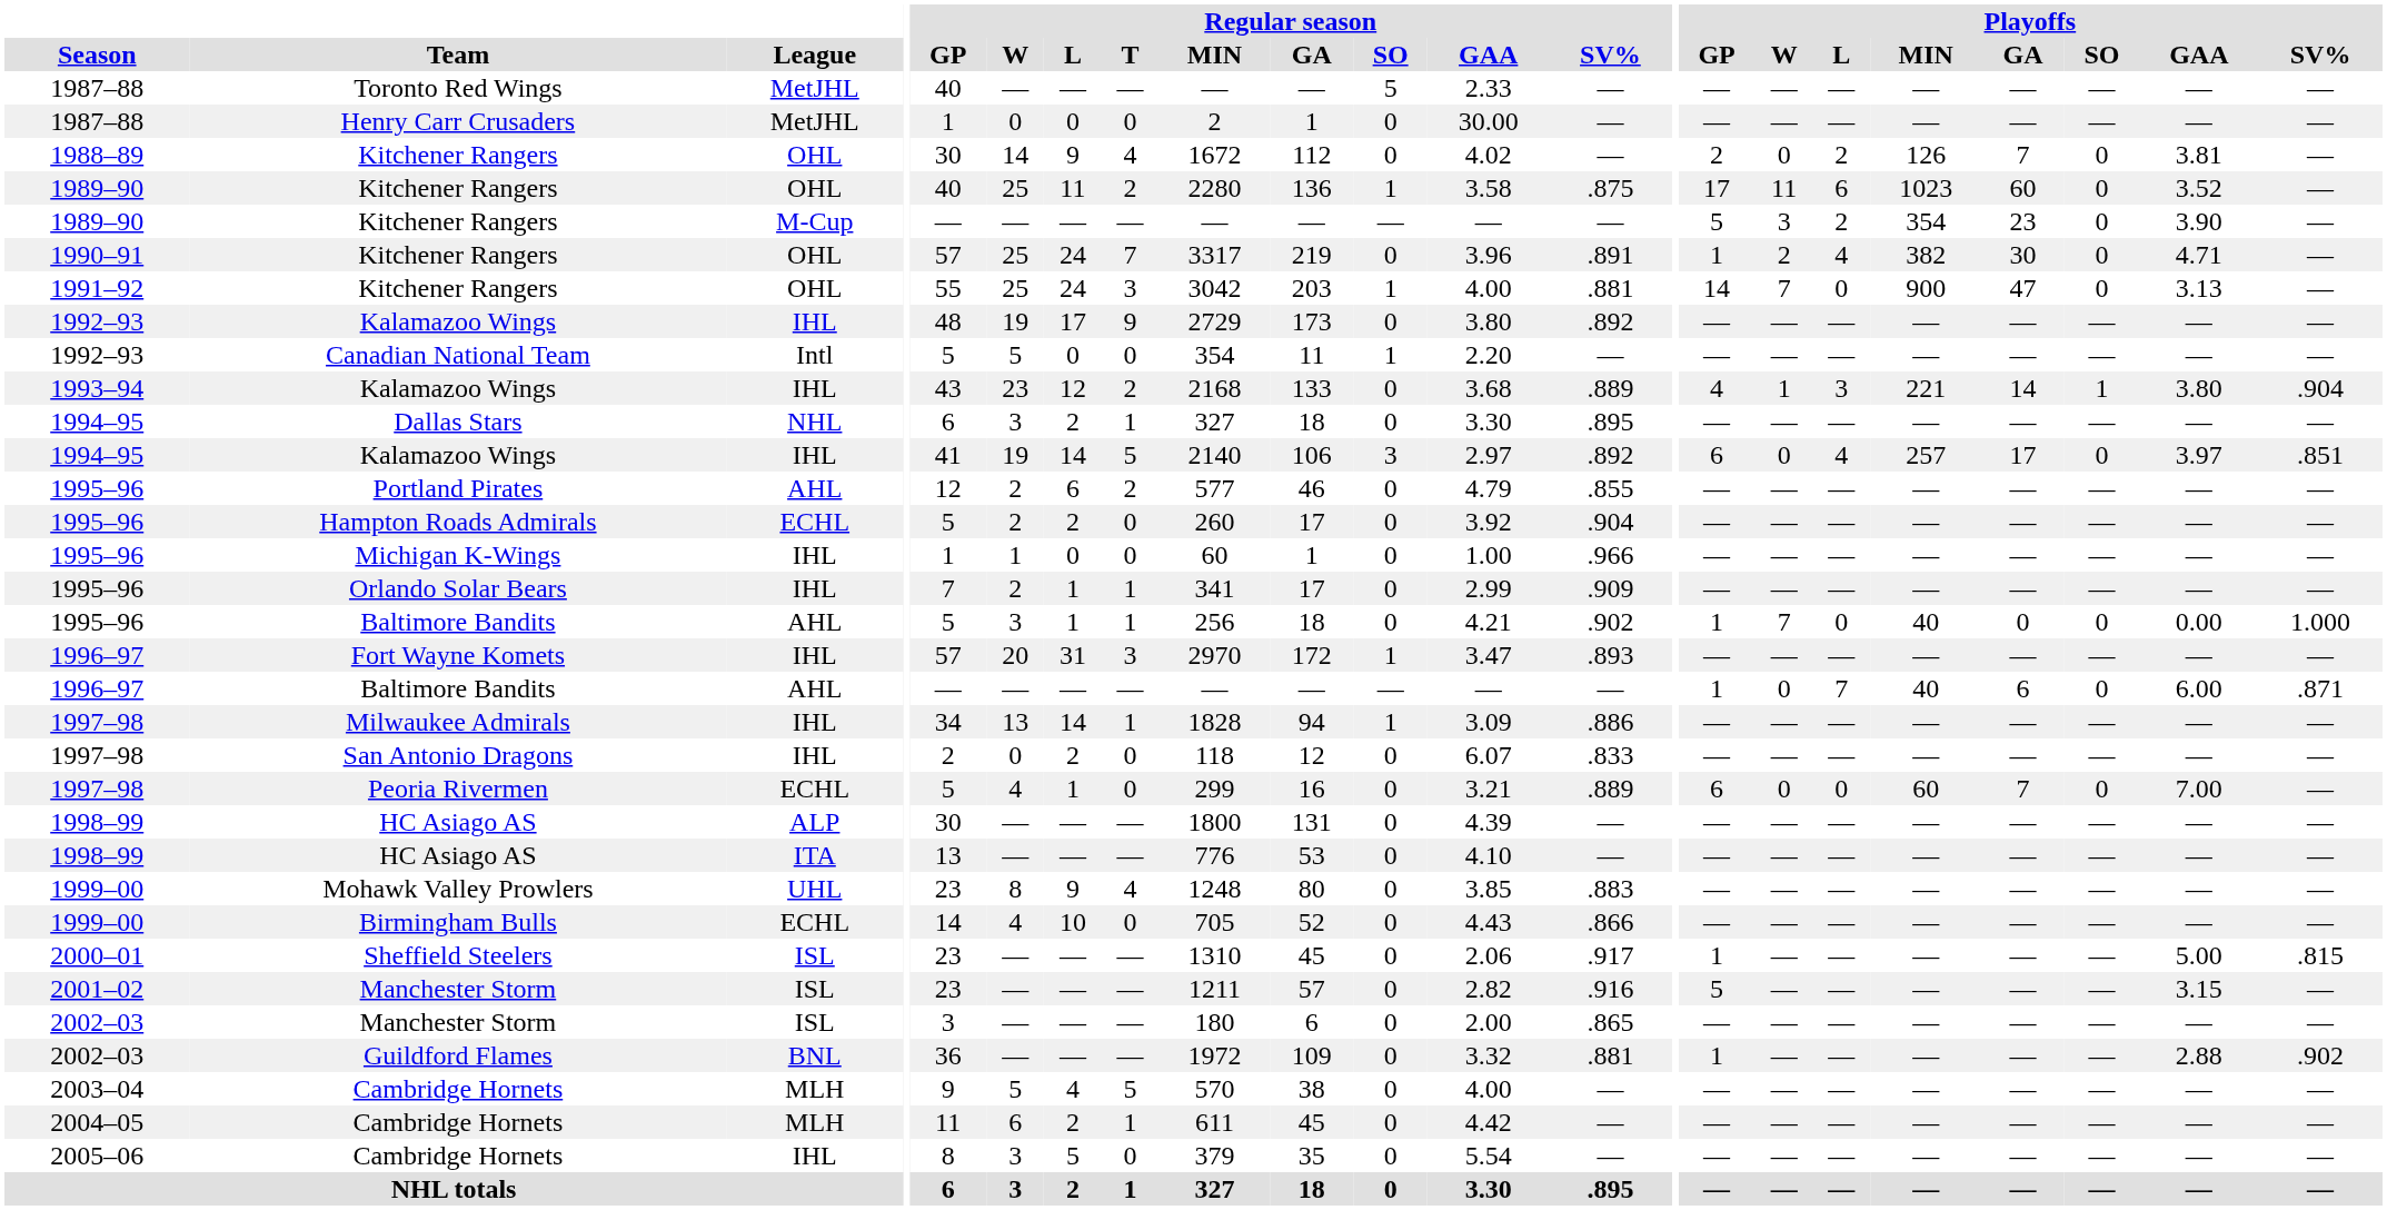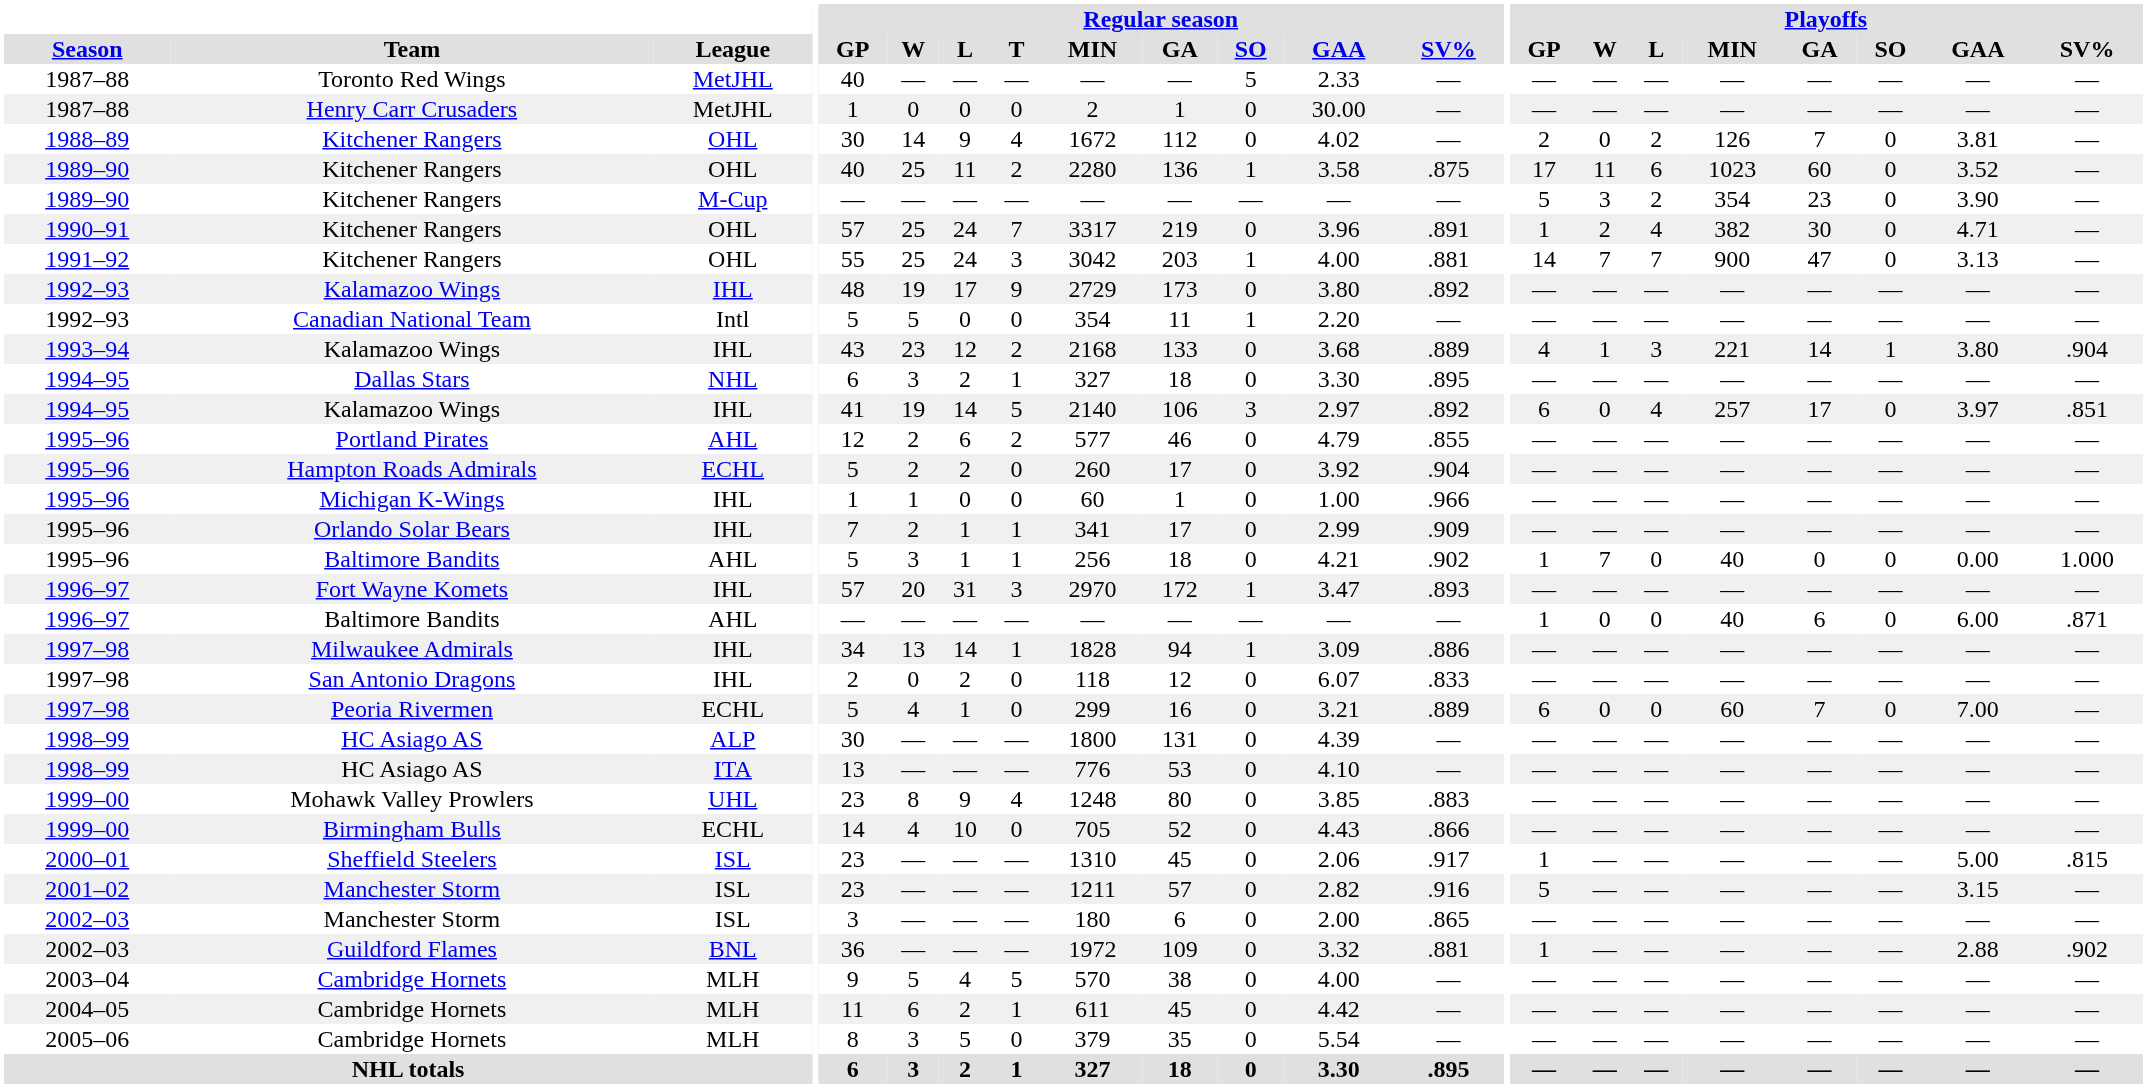 <table border="0" cellpadding="1" cellspacing="0" style="width:90%; text-align:center;">
 <tr bgcolor="#e0e0e0">
 <th colspan="3" bgcolor="#ffffff"></th>
 <th rowspan="99" bgcolor="#ffffff"></th>
 <th colspan="9" bgcolor="#e0e0e0"><a href='#'>Regular season</a></th>
 <th rowspan="99" bgcolor="#ffffff"></th>
 <th colspan="8" bgcolor="#e0e0e0"><a href='#'>Playoffs</a></th>
 </tr>
 <tr bgcolor="#e0e0e0">
 <th><a href='#'>Season</a></th>
 <th>Team</th>
 <th>League</th>
 <th>GP</th>
 <th>W</th>
 <th>L</th>
 <th>T</th>
 <th>MIN</th>
 <th>GA</th>
 <th><a href='#'>SO</a></th>
 <th><a href='#'>GAA</a></th>
 <th><a href='#'>SV%</a></th>
 <th>GP</th>
 <th>W</th>
 <th>L</th>
 <th>MIN</th>
 <th>GA</th>
 <th>SO</th>
 <th>GAA</th>
 <th>SV%</th>
 </tr>
 <tr>
 <td>1987–88</td>
 <td>Toronto Red Wings</td>
 <td><a href='#'>MetJHL</a></td>
 <td>40</td>
 <td>—</td>
 <td>—</td>
 <td>—</td>
 <td>—</td>
 <td>—</td>
 <td>5</td>
 <td>2.33</td>
 <td>—</td>
 <td>—</td>
 <td>—</td>
 <td>—</td>
 <td>—</td>
 <td>—</td>
 <td>—</td>
 <td>—</td>
 <td>—</td>
 </tr>
 <tr bgcolor="#f0f0f0">
 <td>1987–88</td>
 <td><a href='#'>Henry Carr Crusaders</a></td>
 <td>MetJHL</td>
 <td>1</td>
 <td>0</td>
 <td>0</td>
 <td>0</td>
 <td>2</td>
 <td>1</td>
 <td>0</td>
 <td>30.00</td>
 <td>—</td>
 <td>—</td>
 <td>—</td>
 <td>—</td>
 <td>—</td>
 <td>—</td>
 <td>—</td>
 <td>—</td>
 <td>—</td>
 </tr>
 <tr>
 <td><a href='#'>1988–89</a></td>
 <td><a href='#'>Kitchener Rangers</a></td>
 <td><a href='#'>OHL</a></td>
 <td>30</td>
 <td>14</td>
 <td>9</td>
 <td>4</td>
 <td>1672</td>
 <td>112</td>
 <td>0</td>
 <td>4.02</td>
 <td>—</td>
 <td>2</td>
 <td>0</td>
 <td>2</td>
 <td>126</td>
 <td>7</td>
 <td>0</td>
 <td>3.81</td>
 <td>—</td>
 </tr>
 <tr bgcolor="#f0f0f0">
 <td><a href='#'>1989–90</a></td>
 <td>Kitchener Rangers</td>
 <td>OHL</td>
 <td>40</td>
 <td>25</td>
 <td>11</td>
 <td>2</td>
 <td>2280</td>
 <td>136</td>
 <td>1</td>
 <td>3.58</td>
 <td>.875</td>
 <td>17</td>
 <td>11</td>
 <td>6</td>
 <td>1023</td>
 <td>60</td>
 <td>0</td>
 <td>3.52</td>
 <td>—</td>
 </tr>
 <tr>
 <td><a href='#'>1989–90</a></td>
 <td>Kitchener Rangers</td>
 <td><a href='#'>M-Cup</a></td>
 <td>—</td>
 <td>—</td>
 <td>—</td>
 <td>—</td>
 <td>—</td>
 <td>—</td>
 <td>—</td>
 <td>—</td>
 <td>—</td>
 <td>5</td>
 <td>3</td>
 <td>2</td>
 <td>354</td>
 <td>23</td>
 <td>0</td>
 <td>3.90</td>
 <td>—</td>
 </tr>
 <tr bgcolor="#f0f0f0">
 <td><a href='#'>1990–91</a></td>
 <td>Kitchener Rangers</td>
 <td>OHL</td>
 <td>57</td>
 <td>25</td>
 <td>24</td>
 <td>7</td>
 <td>3317</td>
 <td>219</td>
 <td>0</td>
 <td>3.96</td>
 <td>.891</td>
 <td>1</td>
 <td>2</td>
 <td>4</td>
 <td>382</td>
 <td>30</td>
 <td>0</td>
 <td>4.71</td>
 <td>—</td>
 </tr>
 <tr>
 <td><a href='#'>1991–92</a></td>
 <td>Kitchener Rangers</td>
 <td>OHL</td>
 <td>55</td>
 <td>25</td>
 <td>24</td>
 <td>3</td>
 <td>3042</td>
 <td>203</td>
 <td>1</td>
 <td>4.00</td>
 <td>.881</td>
 <td>14</td>
 <td>7</td>
-<td>0</td>
+<td>7</td>
 <td>900</td>
 <td>47</td>
 <td>0</td>
 <td>3.13</td>
 <td>—</td>
 </tr>
 <tr bgcolor="#f0f0f0">
 <td><a href='#'>1992–93</a></td>
 <td><a href='#'>Kalamazoo Wings</a></td>
 <td><a href='#'>IHL</a></td>
 <td>48</td>
 <td>19</td>
 <td>17</td>
 <td>9</td>
 <td>2729</td>
 <td>173</td>
 <td>0</td>
 <td>3.80</td>
 <td>.892</td>
 <td>—</td>
 <td>—</td>
 <td>—</td>
 <td>—</td>
 <td>—</td>
 <td>—</td>
 <td>—</td>
 <td>—</td>
 </tr>
 <tr>
 <td>1992–93</td>
 <td><a href='#'>Canadian National Team</a></td>
 <td>Intl</td>
 <td>5</td>
 <td>5</td>
 <td>0</td>
 <td>0</td>
 <td>354</td>
 <td>11</td>
 <td>1</td>
 <td>2.20</td>
 <td>—</td>
 <td>—</td>
 <td>—</td>
 <td>—</td>
 <td>—</td>
 <td>—</td>
 <td>—</td>
 <td>—</td>
 <td>—</td>
 </tr>
 <tr bgcolor="#f0f0f0">
 <td><a href='#'>1993–94</a></td>
 <td>Kalamazoo Wings</td>
 <td>IHL</td>
 <td>43</td>
 <td>23</td>
 <td>12</td>
 <td>2</td>
 <td>2168</td>
 <td>133</td>
 <td>0</td>
 <td>3.68</td>
 <td>.889</td>
 <td>4</td>
 <td>1</td>
 <td>3</td>
 <td>221</td>
 <td>14</td>
 <td>1</td>
 <td>3.80</td>
 <td>.904</td>
 </tr>
 <tr>
 <td><a href='#'>1994–95</a></td>
 <td><a href='#'>Dallas Stars</a></td>
 <td><a href='#'>NHL</a></td>
 <td>6</td>
 <td>3</td>
 <td>2</td>
 <td>1</td>
 <td>327</td>
 <td>18</td>
 <td>0</td>
 <td>3.30</td>
 <td>.895</td>
 <td>—</td>
 <td>—</td>
 <td>—</td>
 <td>—</td>
 <td>—</td>
 <td>—</td>
 <td>—</td>
 <td>—</td>
 </tr>
 <tr bgcolor="#f0f0f0">
 <td><a href='#'>1994–95</a></td>
 <td>Kalamazoo Wings</td>
 <td>IHL</td>
 <td>41</td>
 <td>19</td>
 <td>14</td>
 <td>5</td>
 <td>2140</td>
 <td>106</td>
 <td>3</td>
 <td>2.97</td>
 <td>.892</td>
 <td>6</td>
 <td>0</td>
 <td>4</td>
 <td>257</td>
 <td>17</td>
 <td>0</td>
 <td>3.97</td>
 <td>.851</td>
 </tr>
 <tr>
 <td><a href='#'>1995–96</a></td>
 <td><a href='#'>Portland Pirates</a></td>
 <td><a href='#'>AHL</a></td>
 <td>12</td>
 <td>2</td>
 <td>6</td>
 <td>2</td>
 <td>577</td>
 <td>46</td>
 <td>0</td>
 <td>4.79</td>
 <td>.855</td>
 <td>—</td>
 <td>—</td>
 <td>—</td>
 <td>—</td>
 <td>—</td>
 <td>—</td>
 <td>—</td>
 <td>—</td>
 </tr>
 <tr bgcolor="#f0f0f0">
 <td><a href='#'>1995–96</a></td>
 <td><a href='#'>Hampton Roads Admirals</a></td>
 <td><a href='#'>ECHL</a></td>
 <td>5</td>
 <td>2</td>
 <td>2</td>
 <td>0</td>
 <td>260</td>
 <td>17</td>
 <td>0</td>
 <td>3.92</td>
 <td>.904</td>
 <td>—</td>
 <td>—</td>
 <td>—</td>
 <td>—</td>
 <td>—</td>
 <td>—</td>
 <td>—</td>
 <td>—</td>
 </tr>
 <tr>
 <td><a href='#'>1995–96</a></td>
 <td><a href='#'>Michigan K-Wings</a></td>
 <td>IHL</td>
 <td>1</td>
 <td>1</td>
 <td>0</td>
 <td>0</td>
 <td>60</td>
 <td>1</td>
 <td>0</td>
 <td>1.00</td>
 <td>.966</td>
 <td>—</td>
 <td>—</td>
 <td>—</td>
 <td>—</td>
 <td>—</td>
 <td>—</td>
 <td>—</td>
 <td>—</td>
 </tr>
 <tr bgcolor="#f0f0f0">
 <td>1995–96</td>
 <td><a href='#'>Orlando Solar Bears</a></td>
 <td>IHL</td>
 <td>7</td>
 <td>2</td>
 <td>1</td>
 <td>1</td>
 <td>341</td>
 <td>17</td>
 <td>0</td>
 <td>2.99</td>
 <td>.909</td>
 <td>—</td>
 <td>—</td>
 <td>—</td>
 <td>—</td>
 <td>—</td>
 <td>—</td>
 <td>—</td>
 <td>—</td>
 </tr>
 <tr>
 <td>1995–96</td>
 <td><a href='#'>Baltimore Bandits</a></td>
 <td>AHL</td>
 <td>5</td>
 <td>3</td>
 <td>1</td>
 <td>1</td>
 <td>256</td>
 <td>18</td>
 <td>0</td>
 <td>4.21</td>
 <td>.902</td>
 <td>1</td>
 <td>7</td>
 <td>0</td>
 <td>40</td>
 <td>0</td>
 <td>0</td>
 <td>0.00</td>
 <td>1.000</td>
 </tr>
 <tr bgcolor="#f0f0f0">
 <td><a href='#'>1996–97</a></td>
 <td><a href='#'>Fort Wayne Komets</a></td>
 <td>IHL</td>
 <td>57</td>
 <td>20</td>
 <td>31</td>
 <td>3</td>
 <td>2970</td>
 <td>172</td>
 <td>1</td>
 <td>3.47</td>
 <td>.893</td>
 <td>—</td>
 <td>—</td>
 <td>—</td>
 <td>—</td>
 <td>—</td>
 <td>—</td>
 <td>—</td>
 <td>—</td>
 </tr>
 <tr>
 <td><a href='#'>1996–97</a></td>
 <td>Baltimore Bandits</td>
 <td>AHL</td>
 <td>—</td>
 <td>—</td>
 <td>—</td>
 <td>—</td>
 <td>—</td>
 <td>—</td>
 <td>—</td>
 <td>—</td>
 <td>—</td>
 <td>1</td>
 <td>0</td>
-<td>7</td>
+<td>0</td>
 <td>40</td>
 <td>6</td>
 <td>0</td>
 <td>6.00</td>
 <td>.871</td>
 </tr>
 <tr bgcolor="#f0f0f0">
 <td><a href='#'>1997–98</a></td>
 <td><a href='#'>Milwaukee Admirals</a></td>
 <td>IHL</td>
 <td>34</td>
 <td>13</td>
 <td>14</td>
 <td>1</td>
 <td>1828</td>
 <td>94</td>
 <td>1</td>
 <td>3.09</td>
 <td>.886</td>
 <td>—</td>
 <td>—</td>
 <td>—</td>
 <td>—</td>
 <td>—</td>
 <td>—</td>
 <td>—</td>
 <td>—</td>
 </tr>
 <tr>
 <td>1997–98</td>
 <td><a href='#'>San Antonio Dragons</a></td>
 <td>IHL</td>
 <td>2</td>
 <td>0</td>
 <td>2</td>
 <td>0</td>
 <td>118</td>
 <td>12</td>
 <td>0</td>
 <td>6.07</td>
 <td>.833</td>
 <td>—</td>
 <td>—</td>
 <td>—</td>
 <td>—</td>
 <td>—</td>
 <td>—</td>
 <td>—</td>
 <td>—</td>
 </tr>
 <tr bgcolor="#f0f0f0">
 <td><a href='#'>1997–98</a></td>
 <td><a href='#'>Peoria Rivermen</a></td>
 <td>ECHL</td>
 <td>5</td>
 <td>4</td>
 <td>1</td>
 <td>0</td>
 <td>299</td>
 <td>16</td>
 <td>0</td>
 <td>3.21</td>
 <td>.889</td>
 <td>6</td>
 <td>0</td>
 <td>0</td>
 <td>60</td>
 <td>7</td>
 <td>0</td>
 <td>7.00</td>
 <td>—</td>
 </tr>
 <tr>
 <td><a href='#'>1998–99</a></td>
 <td><a href='#'>HC Asiago AS</a></td>
 <td><a href='#'>ALP</a></td>
 <td>30</td>
 <td>—</td>
 <td>—</td>
 <td>—</td>
 <td>1800</td>
 <td>131</td>
 <td>0</td>
 <td>4.39</td>
 <td>—</td>
 <td>—</td>
 <td>—</td>
 <td>—</td>
 <td>—</td>
 <td>—</td>
 <td>—</td>
 <td>—</td>
 <td>—</td>
 </tr>
 <tr bgcolor="#f0f0f0">
 <td><a href='#'>1998–99</a></td>
 <td>HC Asiago AS</td>
 <td><a href='#'>ITA</a></td>
 <td>13</td>
 <td>—</td>
 <td>—</td>
 <td>—</td>
 <td>776</td>
 <td>53</td>
 <td>0</td>
 <td>4.10</td>
 <td>—</td>
 <td>—</td>
 <td>—</td>
 <td>—</td>
 <td>—</td>
 <td>—</td>
 <td>—</td>
 <td>—</td>
 <td>—</td>
 </tr>
 <tr>
 <td><a href='#'>1999–00</a></td>
 <td>Mohawk Valley Prowlers</td>
 <td><a href='#'>UHL</a></td>
 <td>23</td>
 <td>8</td>
 <td>9</td>
 <td>4</td>
 <td>1248</td>
 <td>80</td>
 <td>0</td>
 <td>3.85</td>
 <td>.883</td>
 <td>—</td>
 <td>—</td>
 <td>—</td>
 <td>—</td>
 <td>—</td>
 <td>—</td>
 <td>—</td>
 <td>—</td>
 </tr>
 <tr bgcolor="#f0f0f0">
 <td><a href='#'>1999–00</a></td>
 <td><a href='#'>Birmingham Bulls</a></td>
 <td>ECHL</td>
 <td>14</td>
 <td>4</td>
 <td>10</td>
 <td>0</td>
 <td>705</td>
 <td>52</td>
 <td>0</td>
 <td>4.43</td>
 <td>.866</td>
 <td>—</td>
 <td>—</td>
 <td>—</td>
 <td>—</td>
 <td>—</td>
 <td>—</td>
 <td>—</td>
 <td>—</td>
 </tr>
 <tr>
 <td><a href='#'>2000–01</a></td>
 <td><a href='#'>Sheffield Steelers</a></td>
 <td><a href='#'>ISL</a></td>
 <td>23</td>
 <td>—</td>
 <td>—</td>
 <td>—</td>
 <td>1310</td>
 <td>45</td>
 <td>0</td>
 <td>2.06</td>
 <td>.917</td>
 <td>1</td>
 <td>—</td>
 <td>—</td>
 <td>—</td>
 <td>—</td>
 <td>—</td>
 <td>5.00</td>
 <td>.815</td>
 </tr>
 <tr bgcolor="#f0f0f0">
 <td><a href='#'>2001–02</a></td>
 <td><a href='#'>Manchester Storm</a></td>
 <td>ISL</td>
 <td>23</td>
 <td>—</td>
 <td>—</td>
 <td>—</td>
 <td>1211</td>
 <td>57</td>
 <td>0</td>
 <td>2.82</td>
 <td>.916</td>
 <td>5</td>
 <td>—</td>
 <td>—</td>
 <td>—</td>
 <td>—</td>
 <td>—</td>
 <td>3.15</td>
 <td>—</td>
 </tr>
 <tr>
 <td><a href='#'>2002–03</a></td>
 <td>Manchester Storm</td>
 <td>ISL</td>
 <td>3</td>
 <td>—</td>
 <td>—</td>
 <td>—</td>
 <td>180</td>
 <td>6</td>
 <td>0</td>
 <td>2.00</td>
 <td>.865</td>
 <td>—</td>
 <td>—</td>
 <td>—</td>
 <td>—</td>
 <td>—</td>
 <td>—</td>
 <td>—</td>
 <td>—</td>
 </tr>
 <tr bgcolor="#f0f0f0">
 <td>2002–03</td>
 <td><a href='#'>Guildford Flames</a></td>
 <td><a href='#'>BNL</a></td>
 <td>36</td>
 <td>—</td>
 <td>—</td>
 <td>—</td>
 <td>1972</td>
 <td>109</td>
 <td>0</td>
 <td>3.32</td>
 <td>.881</td>
 <td>1</td>
 <td>—</td>
 <td>—</td>
 <td>—</td>
 <td>—</td>
 <td>—</td>
 <td>2.88</td>
 <td>.902</td>
 </tr>
 <tr>
 <td>2003–04</td>
 <td><a href='#'>Cambridge Hornets</a></td>
 <td>MLH</td>
 <td>9</td>
 <td>5</td>
 <td>4</td>
 <td>5</td>
 <td>570</td>
 <td>38</td>
 <td>0</td>
 <td>4.00</td>
 <td>—</td>
 <td>—</td>
 <td>—</td>
 <td>—</td>
 <td>—</td>
 <td>—</td>
 <td>—</td>
 <td>—</td>
 <td>—</td>
 </tr>
 <tr bgcolor="#f0f0f0">
 <td>2004–05</td>
 <td>Cambridge Hornets</td>
 <td>MLH</td>
 <td>11</td>
 <td>6</td>
 <td>2</td>
 <td>1</td>
 <td>611</td>
 <td>45</td>
 <td>0</td>
 <td>4.42</td>
 <td>—</td>
 <td>—</td>
 <td>—</td>
 <td>—</td>
 <td>—</td>
 <td>—</td>
 <td>—</td>
 <td>—</td>
 <td>—</td>
 </tr>
 <tr>
 <td>2005–06</td>
 <td>Cambridge Hornets</td>
-<td>IHL</td>
+<td>MLH</td>
 <td>8</td>
 <td>3</td>
 <td>5</td>
 <td>0</td>
 <td>379</td>
 <td>35</td>
 <td>0</td>
 <td>5.54</td>
 <td>—</td>
 <td>—</td>
 <td>—</td>
 <td>—</td>
 <td>—</td>
 <td>—</td>
 <td>—</td>
 <td>—</td>
 <td>—</td>
 </tr>
 <tr bgcolor="#e0e0e0">
 <th colspan=3>NHL totals</th>
 <th>6</th>
 <th>3</th>
 <th>2</th>
 <th>1</th>
 <th>327</th>
 <th>18</th>
 <th>0</th>
 <th>3.30</th>
 <th>.895</th>
 <th>—</th>
 <th>—</th>
 <th>—</th>
 <th>—</th>
 <th>—</th>
 <th>—</th>
 <th>—</th>
 <th>—</th>
 </tr>
 </table>
